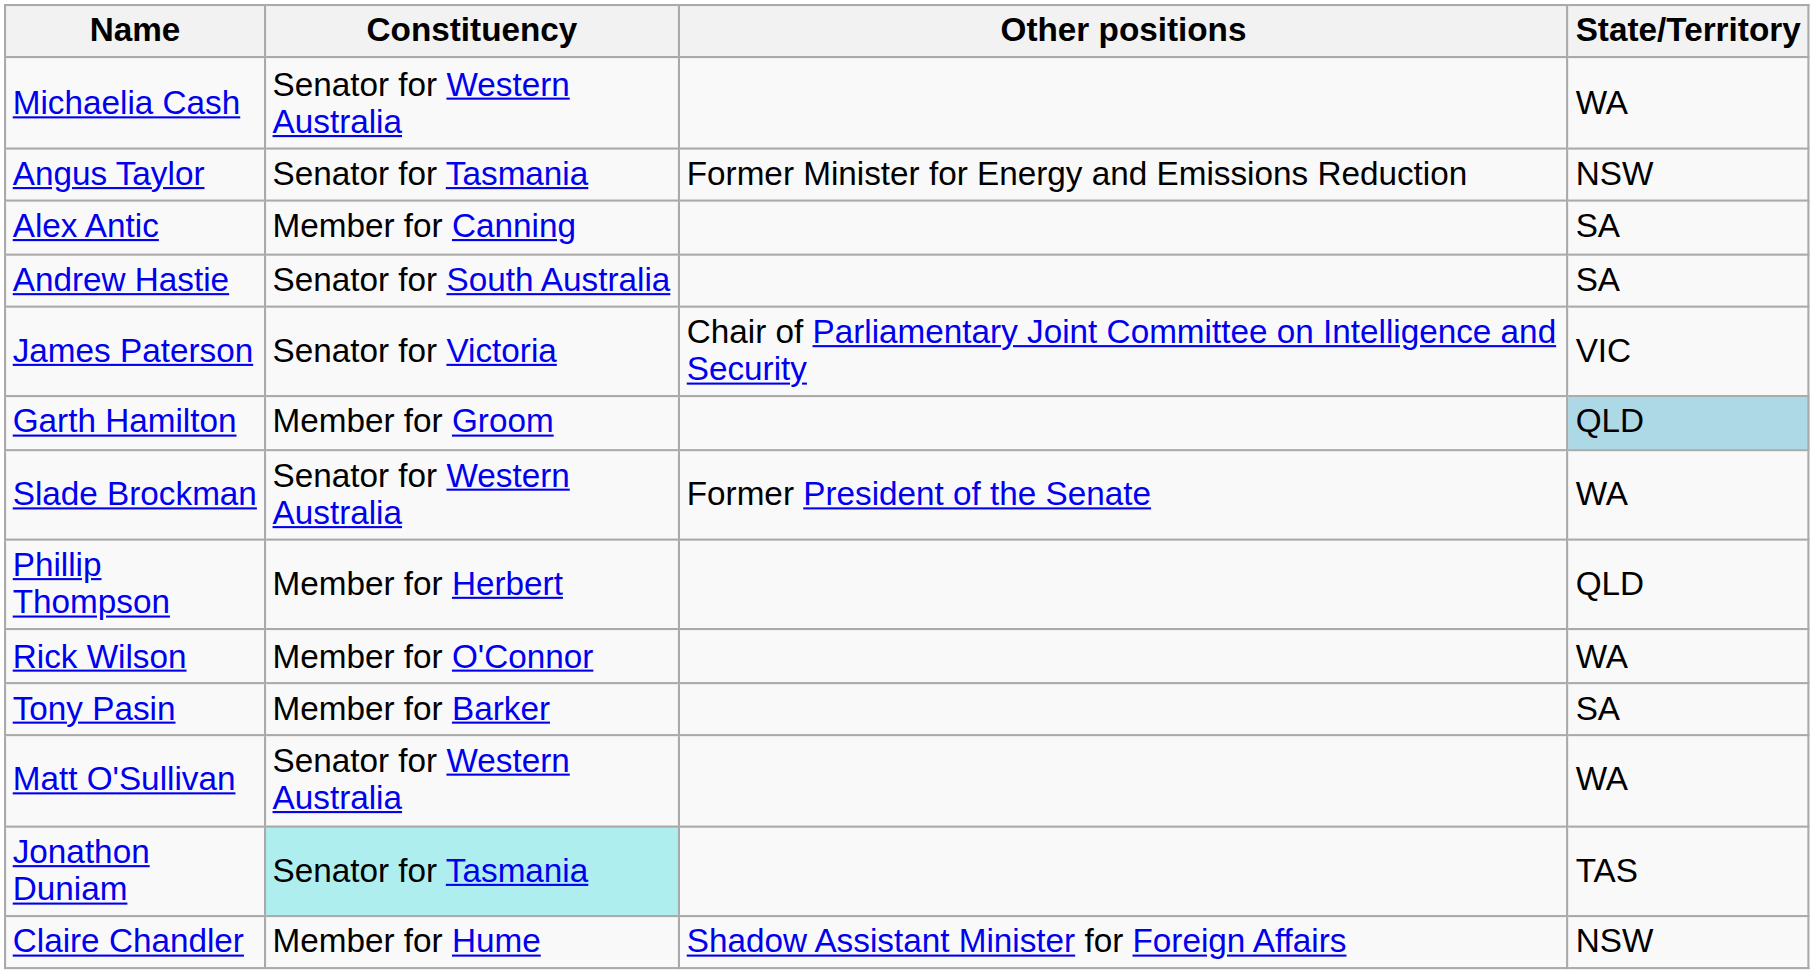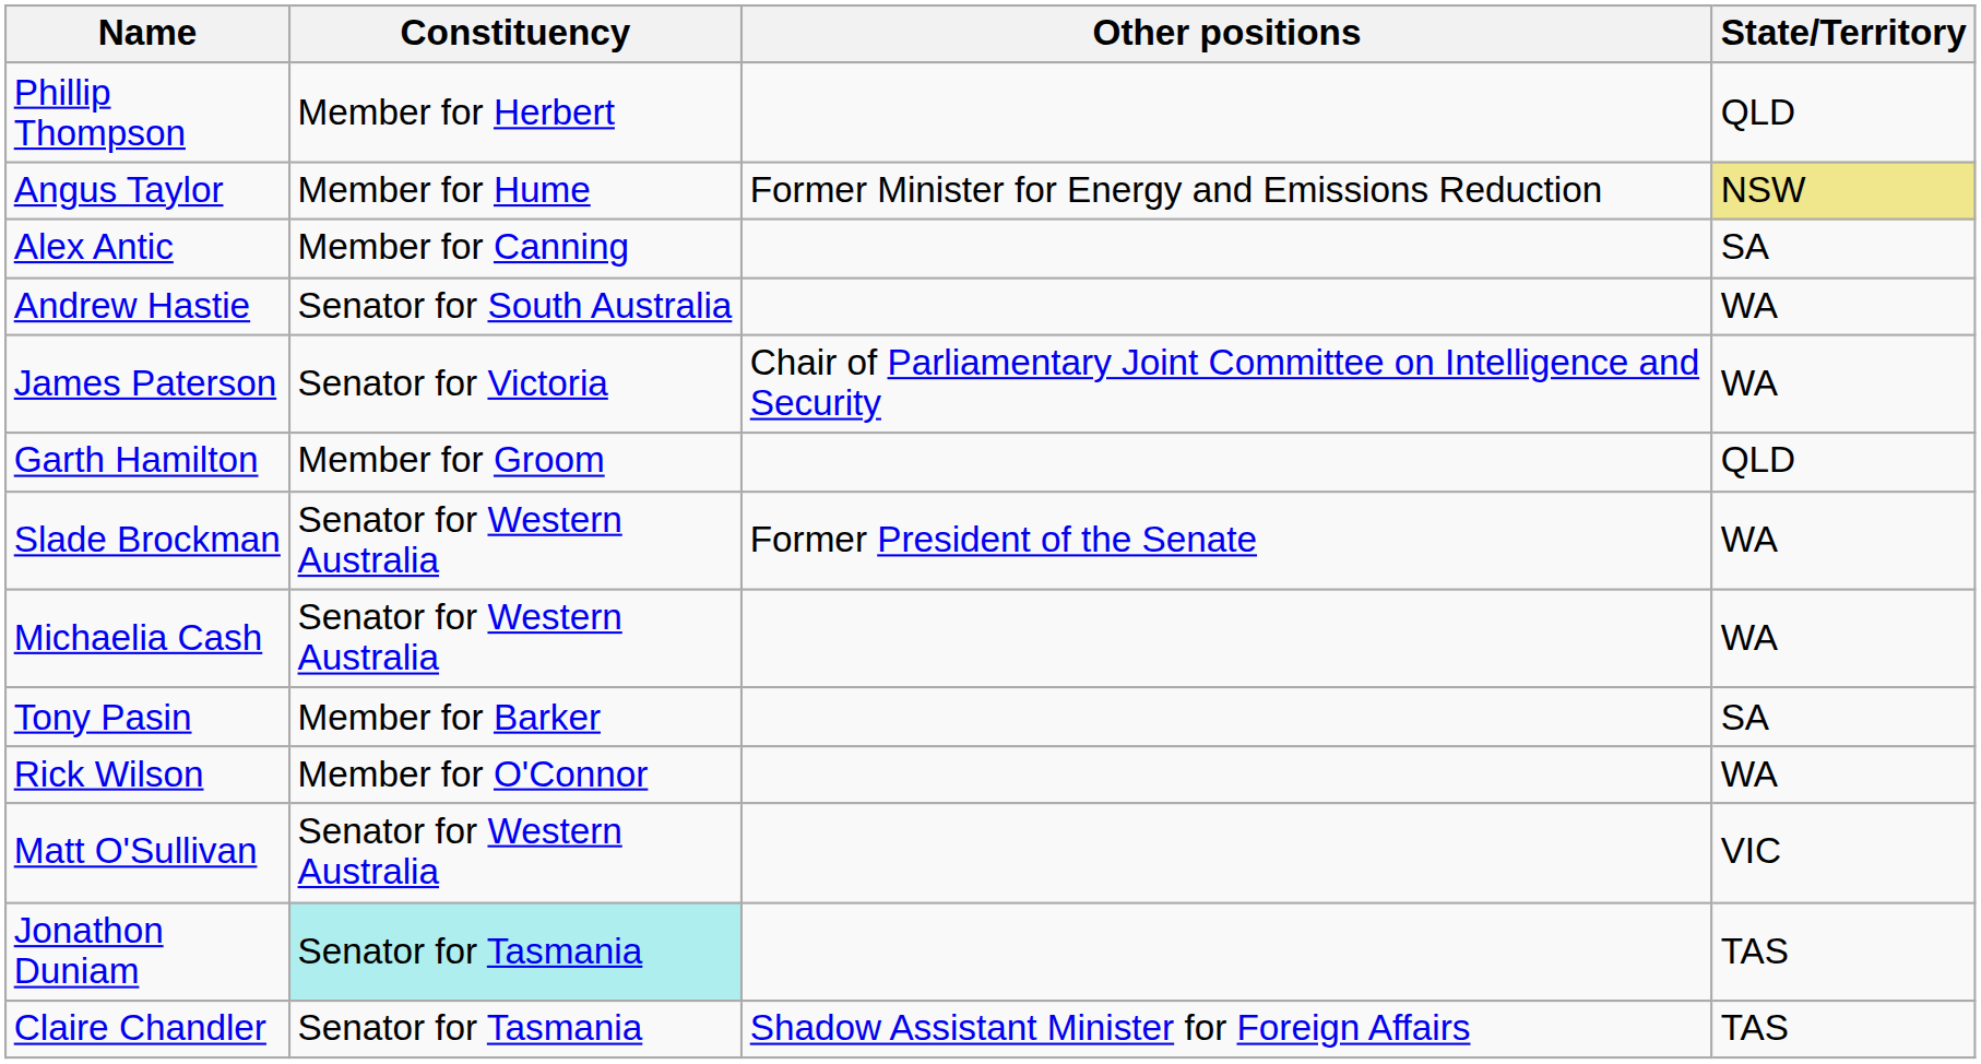 <table class="wikitable sortable">
 <tr>
 <th>Name</th>
 <th>Constituency</th>
 <th>Other positions</th>
 <th>State/Territory</th>
 </tr>
 <tr>
-<td><a href='#'>Michaelia Cash</a></td>
-<td>Senator for <a href='#'>Western Australia</a></td>
+<td><a href='#'>Phillip Thompson</a></td>
+<td>Member for <a href='#'>Herbert</a></td>
 <td></td>
-<td>WA</td>
+<td>QLD</td>
 </tr>
 <tr>
 <td><a href='#'>Angus Taylor</a></td>
-<td>Senator for <a href='#'>Tasmania</a></td>
+<td>Member for <a href='#'>Hume</a></td>
 <td>Former Minister for Energy and Emissions Reduction</td>
-<td>NSW</td>
+<td style="background: khaki;">NSW</td>
 </tr>
 <tr>
 <td><a href='#'>Alex Antic</a></td>
 <td>Member for <a href='#'>Canning</a></td>
 <td></td>
 <td>SA</td>
 </tr>
 <tr>
 <td><a href='#'>Andrew Hastie</a></td>
 <td>Senator for <a href='#'>South Australia</a></td>
 <td></td>
-<td>SA</td>
+<td>WA</td>
 </tr>
 <tr>
 <td><a href='#'>James Paterson</a></td>
 <td>Senator for <a href='#'>Victoria</a></td>
 <td>Chair of <a href='#'>Parliamentary Joint Committee on Intelligence and Security</a></td>
-<td>VIC</td>
+<td>WA</td>
 </tr>
 <tr>
 <td><a href='#'>Garth Hamilton</a></td>
 <td>Member for <a href='#'>Groom</a></td>
 <td></td>
-<td style="background: lightblue;">QLD</td>
+<td>QLD</td>
 </tr>
 <tr>
 <td><a href='#'>Slade Brockman</a></td>
 <td>Senator for <a href='#'>Western Australia</a></td>
 <td>Former <a href='#'>President of the Senate</a></td>
 <td>WA</td>
 </tr>
 <tr>
-<td><a href='#'>Phillip Thompson</a></td>
-<td>Member for <a href='#'>Herbert</a></td>
-<td></td>
-<td>QLD</td>
-</tr>
-<tr>
-<td><a href='#'>Rick Wilson</a></td>
-<td>Member for <a href='#'>O'Connor</a></td>
+<td><a href='#'>Michaelia Cash</a></td>
+<td>Senator for <a href='#'>Western Australia</a></td>
 <td></td>
 <td>WA</td>
 </tr>
 <tr>
 <td><a href='#'>Tony Pasin</a></td>
 <td>Member for <a href='#'>Barker</a></td>
 <td></td>
 <td>SA</td>
 </tr>
 <tr>
+<td><a href='#'>Rick Wilson</a></td>
+<td>Member for <a href='#'>O'Connor</a></td>
+<td></td>
+<td>WA</td>
+</tr>
+<tr>
 <td><a href='#'>Matt O'Sullivan</a></td>
 <td>Senator for <a href='#'>Western Australia</a></td>
 <td></td>
-<td>WA</td>
+<td>VIC</td>
 </tr>
 <tr>
 <td><a href='#'>Jonathon Duniam</a></td>
 <td style="background: paleturquoise;">Senator for <a href='#'>Tasmania</a></td>
 <td></td>
 <td>TAS</td>
 </tr>
 <tr>
 <td><a href='#'>Claire Chandler</a></td>
-<td>Member for <a href='#'>Hume</a></td>
+<td>Senator for <a href='#'>Tasmania</a></td>
 <td><a href='#'>Shadow Assistant Minister</a> for <a href='#'>Foreign Affairs</a></td>
-<td>NSW</td>
+<td>TAS</td>
 </tr>
 </table>
